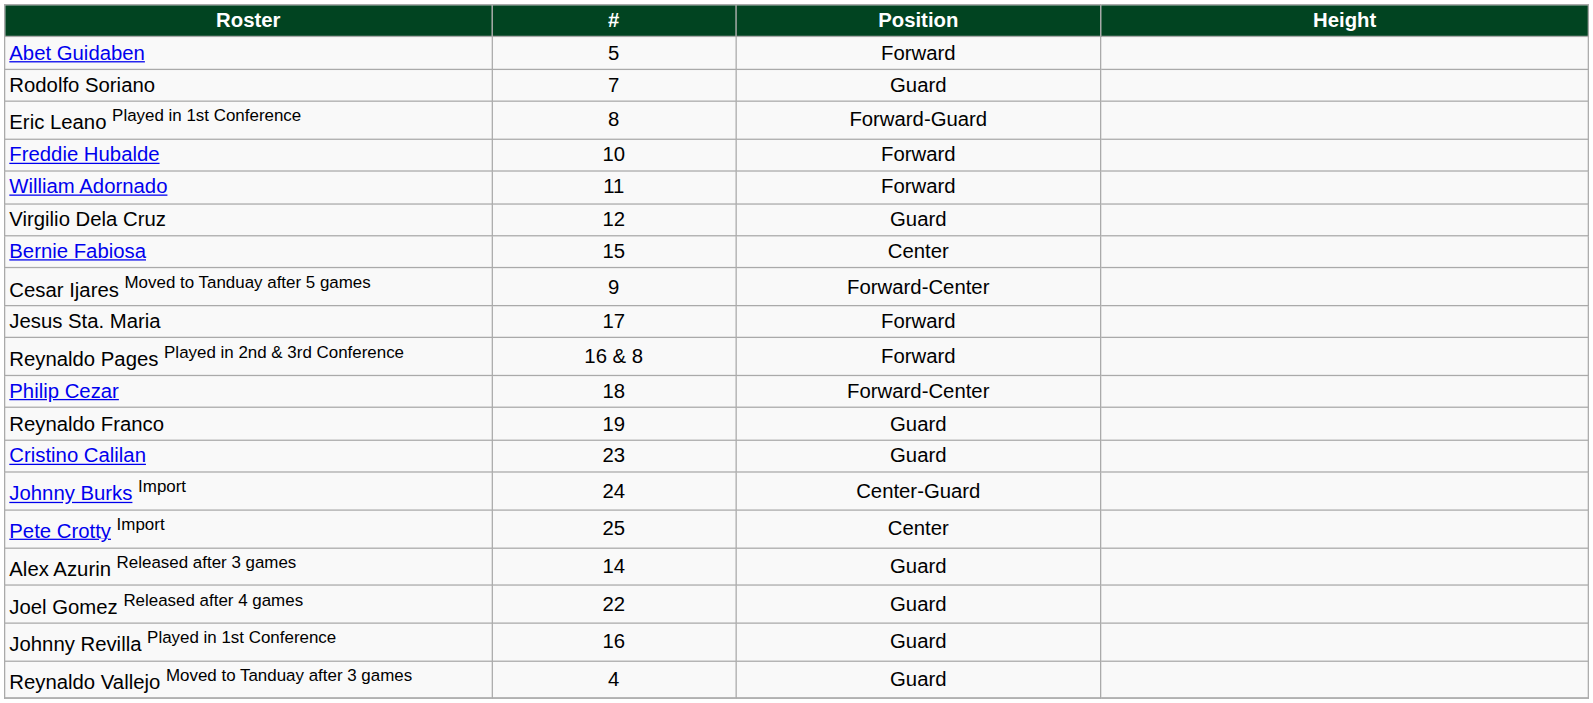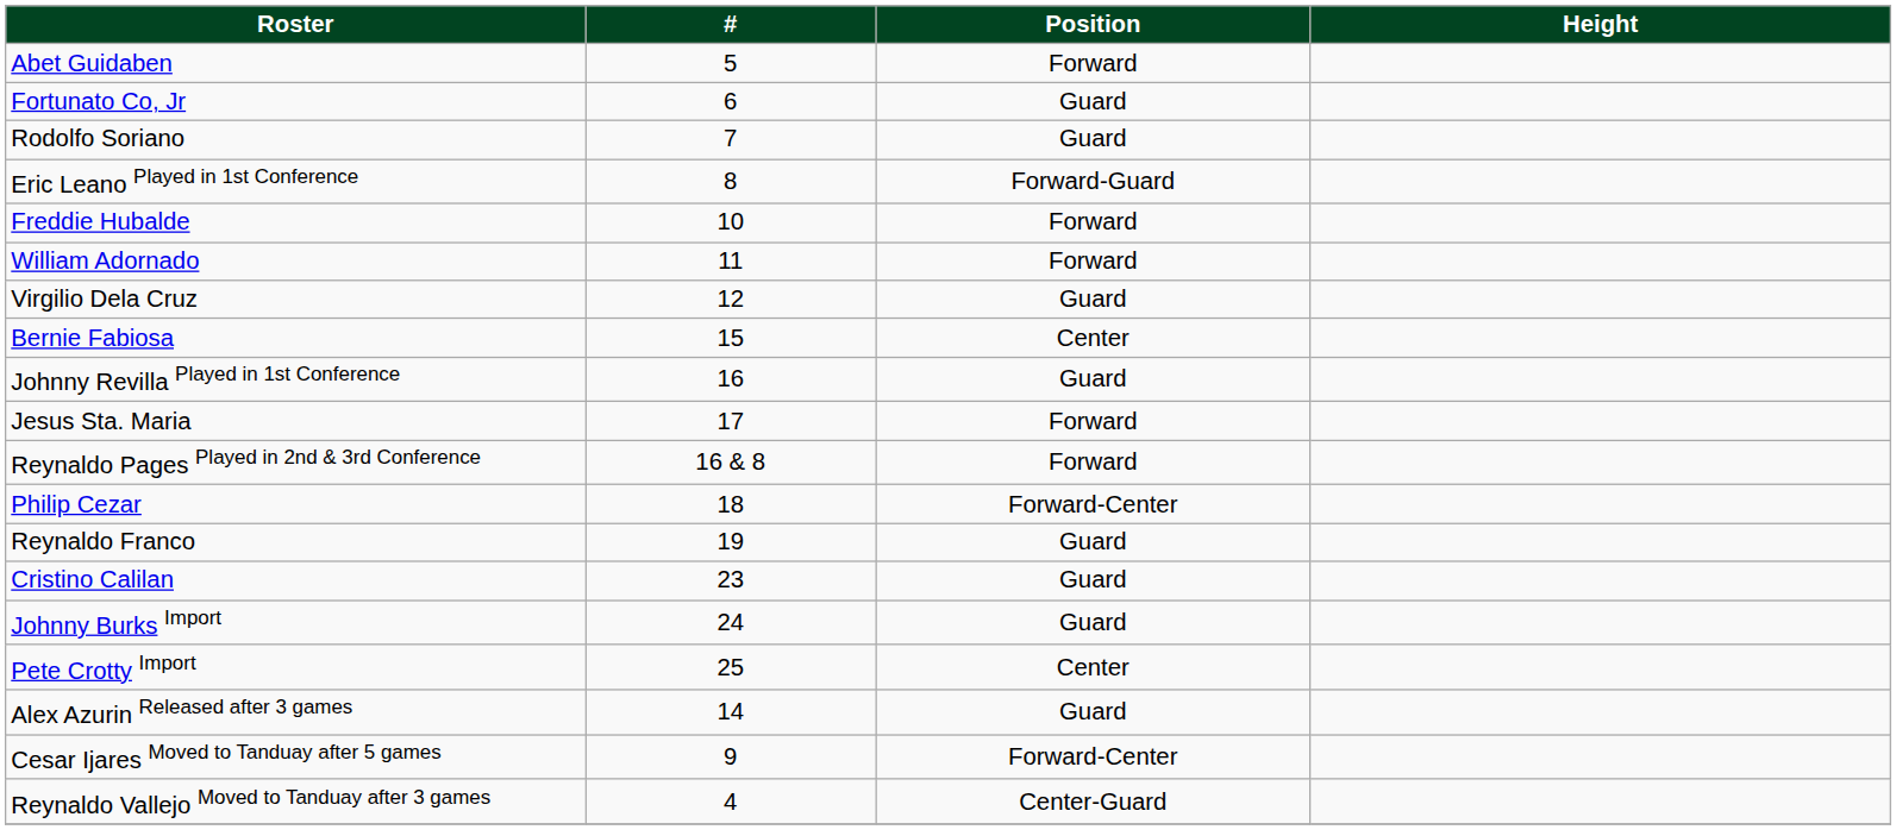 <table class="wikitable" border="1">
 <tr>
 <th style="background:#014421; color:#ffffff" width="20%">Roster</th>
 <th style="background:#014421; color:#ffffff" width="10%">#</th>
 <th style="background:#014421; color:#ffffff" width="15%">Position</th>
 <th style="background:#014421; color:#ffffff" width="20%">Height</th>
 </tr>
 <tr>
 <td><a href='#'>Abet Guidaben</a></td>
 <td align=center>5</td>
 <td align=center>Forward</td>
+<td align=center></td>
+</tr>
+<tr>
+<td><a href='#'>Fortunato Co, Jr</a></td>
+<td align=center>6</td>
+<td align=center>Guard</td>
 <td align=center></td>
 </tr>
 <tr>
 <td>Rodolfo Soriano</td>
 <td align=center>7</td>
 <td align=center>Guard</td>
 <td align=center></td>
 </tr>
 <tr>
 <td>Eric Leano  <sup>Played in 1st Conference </sup></td>
 <td align=center>8</td>
 <td align=center>Forward-Guard</td>
 <td align=center></td>
 </tr>
 <tr>
 <td><a href='#'>Freddie Hubalde</a></td>
 <td align=center>10</td>
 <td align=center>Forward</td>
 <td align=center></td>
 </tr>
 <tr>
 <td><a href='#'>William Adornado</a></td>
 <td align=center>11</td>
 <td align=center>Forward</td>
 <td align=center></td>
 </tr>
 <tr>
 <td>Virgilio Dela Cruz</td>
 <td align=center>12</td>
 <td align=center>Guard</td>
 <td align=center></td>
 </tr>
 <tr>
 <td><a href='#'>Bernie Fabiosa</a></td>
 <td align=center>15</td>
 <td align=center>Center</td>
 <td align=center></td>
 </tr>
 <tr>
-<td>Cesar Ijares <sup> Moved to Tanduay after 5 games </sup></td>
-<td align=center>9</td>
-<td align=center>Forward-Center</td>
+<td>Johnny Revilla <sup>Played in 1st Conference </sup></td>
+<td align=center>16</td>
+<td align=center>Guard</td>
 <td align=center></td>
 </tr>
 <tr>
 <td>Jesus Sta. Maria</td>
 <td align=center>17</td>
 <td align=center>Forward</td>
 <td align=center></td>
 </tr>
 <tr>
 <td>Reynaldo Pages <sup>Played in 2nd & 3rd Conference </sup></td>
 <td align=center>16 & 8</td>
 <td align=center>Forward</td>
 <td align=center></td>
 </tr>
 <tr>
 <td><a href='#'>Philip Cezar</a></td>
 <td align=center>18</td>
 <td align=center>Forward-Center</td>
 <td align=center></td>
 </tr>
 <tr>
 <td>Reynaldo Franco</td>
 <td align=center>19</td>
 <td align=center>Guard</td>
 <td align=center></td>
 </tr>
 <tr>
 <td><a href='#'>Cristino Calilan</a></td>
 <td align=center>23</td>
 <td align=center>Guard</td>
 <td align=center></td>
 </tr>
 <tr>
 <td><a href='#'>Johnny Burks</a> <sup> Import </sup></td>
 <td align=center>24</td>
-<td align=center>Center-Guard</td>
+<td align=center>Guard</td>
 <td align=center></td>
 </tr>
 <tr>
 <td><a href='#'>Pete Crotty</a> <sup> Import </sup></td>
 <td align=center>25</td>
 <td align=center>Center</td>
 <td align=center></td>
 </tr>
 <tr>
 <td>Alex Azurin <sup> Released after 3 games </sup></td>
 <td align=center>14</td>
 <td align=center>Guard</td>
 <td align=center></td>
 </tr>
 <tr>
-<td>Joel Gomez <sup> Released after 4 games </sup></td>
-<td align=center>22</td>
-<td align=center>Guard</td>
-<td align=center></td>
-</tr>
-<tr>
-<td>Johnny Revilla <sup>Played in 1st Conference </sup></td>
-<td align=center>16</td>
-<td align=center>Guard</td>
+<td>Cesar Ijares <sup> Moved to Tanduay after 5 games </sup></td>
+<td align=center>9</td>
+<td align=center>Forward-Center</td>
 <td align=center></td>
 </tr>
 <tr>
 <td>Reynaldo Vallejo <sup> Moved to Tanduay after 3 games </sup></td>
 <td align=center>4</td>
-<td align=center>Guard</td>
+<td align=center>Center-Guard</td>
 <td align=center></td>
 </tr>
 <tr>
 </tr>
 </table>
